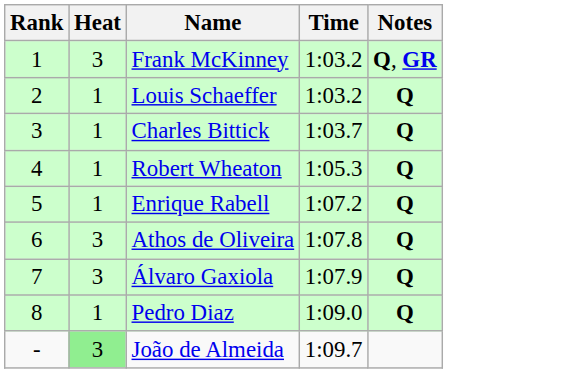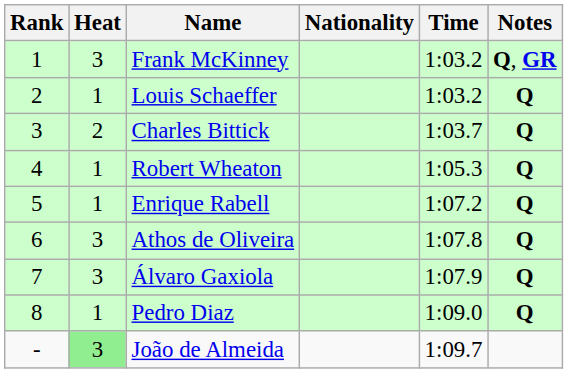 <table class="wikitable sortable" style="text-align:center">
 <tr>
 <th>Rank</th>
 <th>Heat</th>
 <th>Name</th>
+<th>Nationality</th>
 <th>Time</th>
 <th>Notes</th>
 </tr>
 <tr bgcolor=ccffcc>
 <td>1</td>
 <td>3</td>
 <td align=left><a href='#'>Frank McKinney</a></td>
+<td align=left></td>
 <td>1:03.2</td>
 <td><strong>Q</strong>, <strong><a href='#'>GR</a></strong></td>
 </tr>
 <tr bgcolor=ccffcc>
 <td>2</td>
 <td>1</td>
 <td align=left><a href='#'>Louis Schaeffer</a></td>
+<td align=left></td>
 <td>1:03.2</td>
 <td><strong>Q</strong></td>
 </tr>
 <tr bgcolor=ccffcc>
 <td>3</td>
-<td>1</td>
+<td>2</td>
 <td align=left><a href='#'>Charles Bittick</a></td>
+<td align=left></td>
 <td>1:03.7</td>
 <td><strong>Q</strong></td>
 </tr>
 <tr bgcolor=ccffcc>
 <td>4</td>
 <td>1</td>
 <td align=left><a href='#'>Robert Wheaton</a></td>
+<td align=left></td>
 <td>1:05.3</td>
 <td><strong>Q</strong></td>
 </tr>
 <tr bgcolor=ccffcc>
 <td>5</td>
 <td>1</td>
 <td align=left><a href='#'>Enrique Rabell</a></td>
+<td align=left></td>
 <td>1:07.2</td>
 <td><strong>Q</strong></td>
 </tr>
 <tr bgcolor=ccffcc>
 <td>6</td>
 <td>3</td>
 <td align=left><a href='#'>Athos de Oliveira</a></td>
+<td align=left></td>
 <td>1:07.8</td>
 <td><strong>Q</strong></td>
 </tr>
 <tr bgcolor=ccffcc>
 <td>7</td>
 <td>3</td>
 <td align=left><a href='#'>Álvaro Gaxiola</a></td>
+<td align=left></td>
 <td>1:07.9</td>
 <td><strong>Q</strong></td>
 </tr>
 <tr bgcolor=ccffcc>
 <td>8</td>
 <td>1</td>
 <td align=left><a href='#'>Pedro Diaz</a></td>
+<td align=left></td>
 <td>1:09.0</td>
 <td><strong>Q</strong></td>
 </tr>
 <tr>
 <td>-</td>
 <td style="background: lightgreen;">3</td>
 <td align=left><a href='#'>João de Almeida</a></td>
+<td align=left></td>
 <td>1:09.7</td>
 <td></td>
 </tr>
 </table>
